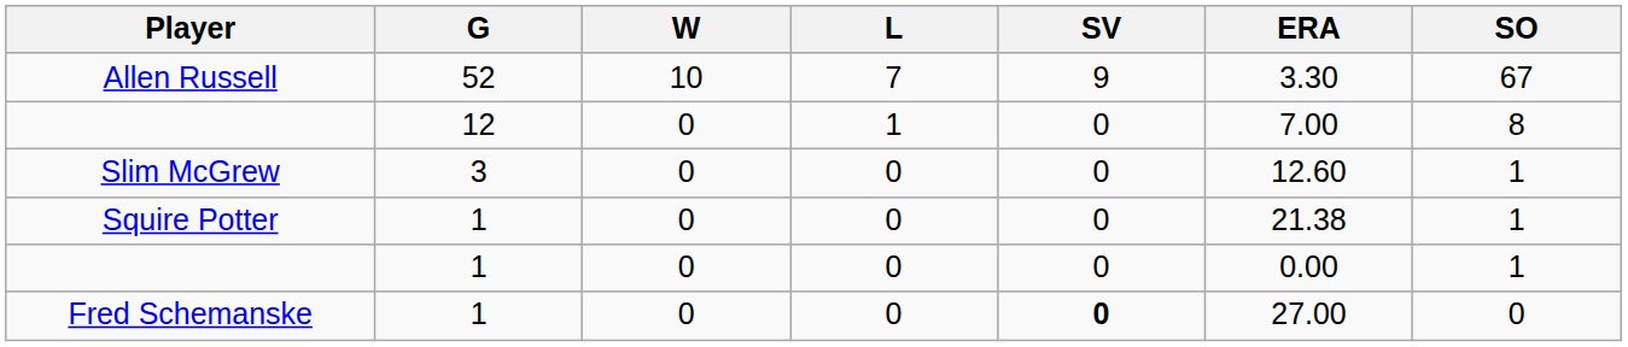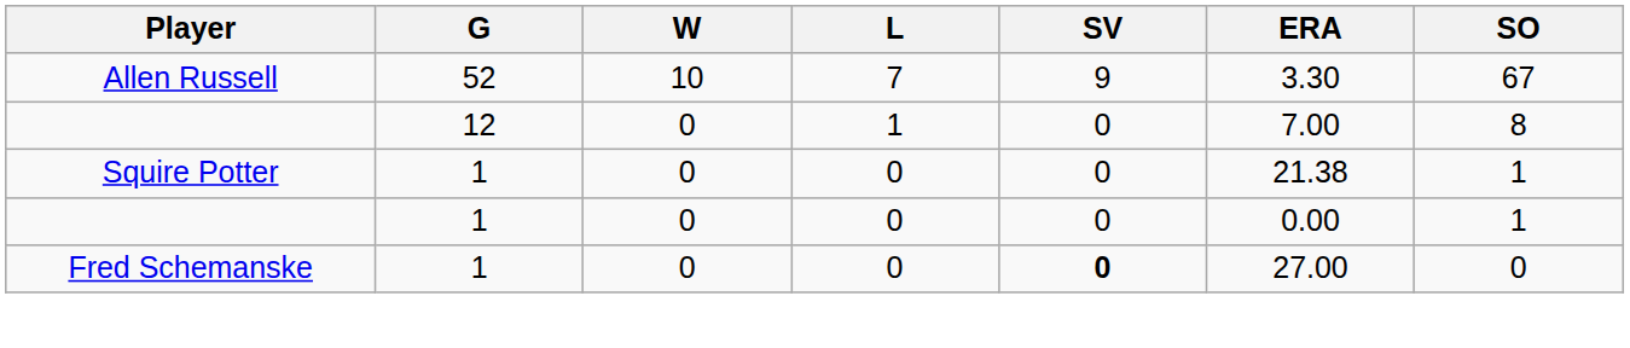 <table class="wikitable sortable">
 <tr>
 <th bgcolor="#DDDDFF" width="16%">Player</th>
 <th bgcolor="#DDDDFF" width="9%">G</th>
 <th bgcolor="#DDDDFF" width="9%">W</th>
 <th bgcolor="#DDDDFF" width="9%">L</th>
 <th bgcolor="#DDDDFF" width="9%">SV</th>
 <th bgcolor="#DDDDFF" width="9%">ERA</th>
 <th bgcolor="#DDDDFF" width="9%">SO</th>
 </tr>
 <tr align="center">
 <td><a href='#'>Allen Russell</a></td>
 <td>52</td>
 <td>10</td>
 <td>7</td>
 <td>9</td>
 <td>3.30</td>
 <td>67</td>
 </tr>
 <tr align="center">
 <td></td>
 <td>12</td>
 <td>0</td>
 <td>1</td>
 <td>0</td>
 <td>7.00</td>
 <td>8</td>
 </tr>
 <tr align="center">
-<td><a href='#'>Slim McGrew</a></td>
-<td>3</td>
-<td>0</td>
-<td>0</td>
-<td>0</td>
-<td>12.60</td>
-<td>1</td>
-</tr>
-<tr align="center">
 <td><a href='#'>Squire Potter</a></td>
 <td>1</td>
 <td>0</td>
 <td>0</td>
 <td>0</td>
 <td>21.38</td>
 <td>1</td>
 </tr>
 <tr align="center">
 <td></td>
 <td>1</td>
 <td>0</td>
 <td>0</td>
 <td>0</td>
 <td>0.00</td>
 <td>1</td>
 </tr>
 <tr align="center">
 <td><a href='#'>Fred Schemanske</a></td>
 <td>1</td>
 <td>0</td>
 <td>0</td>
 <td><strong>0</strong></td>
 <td>27.00</td>
 <td>0</td>
 </tr>
 </table>
